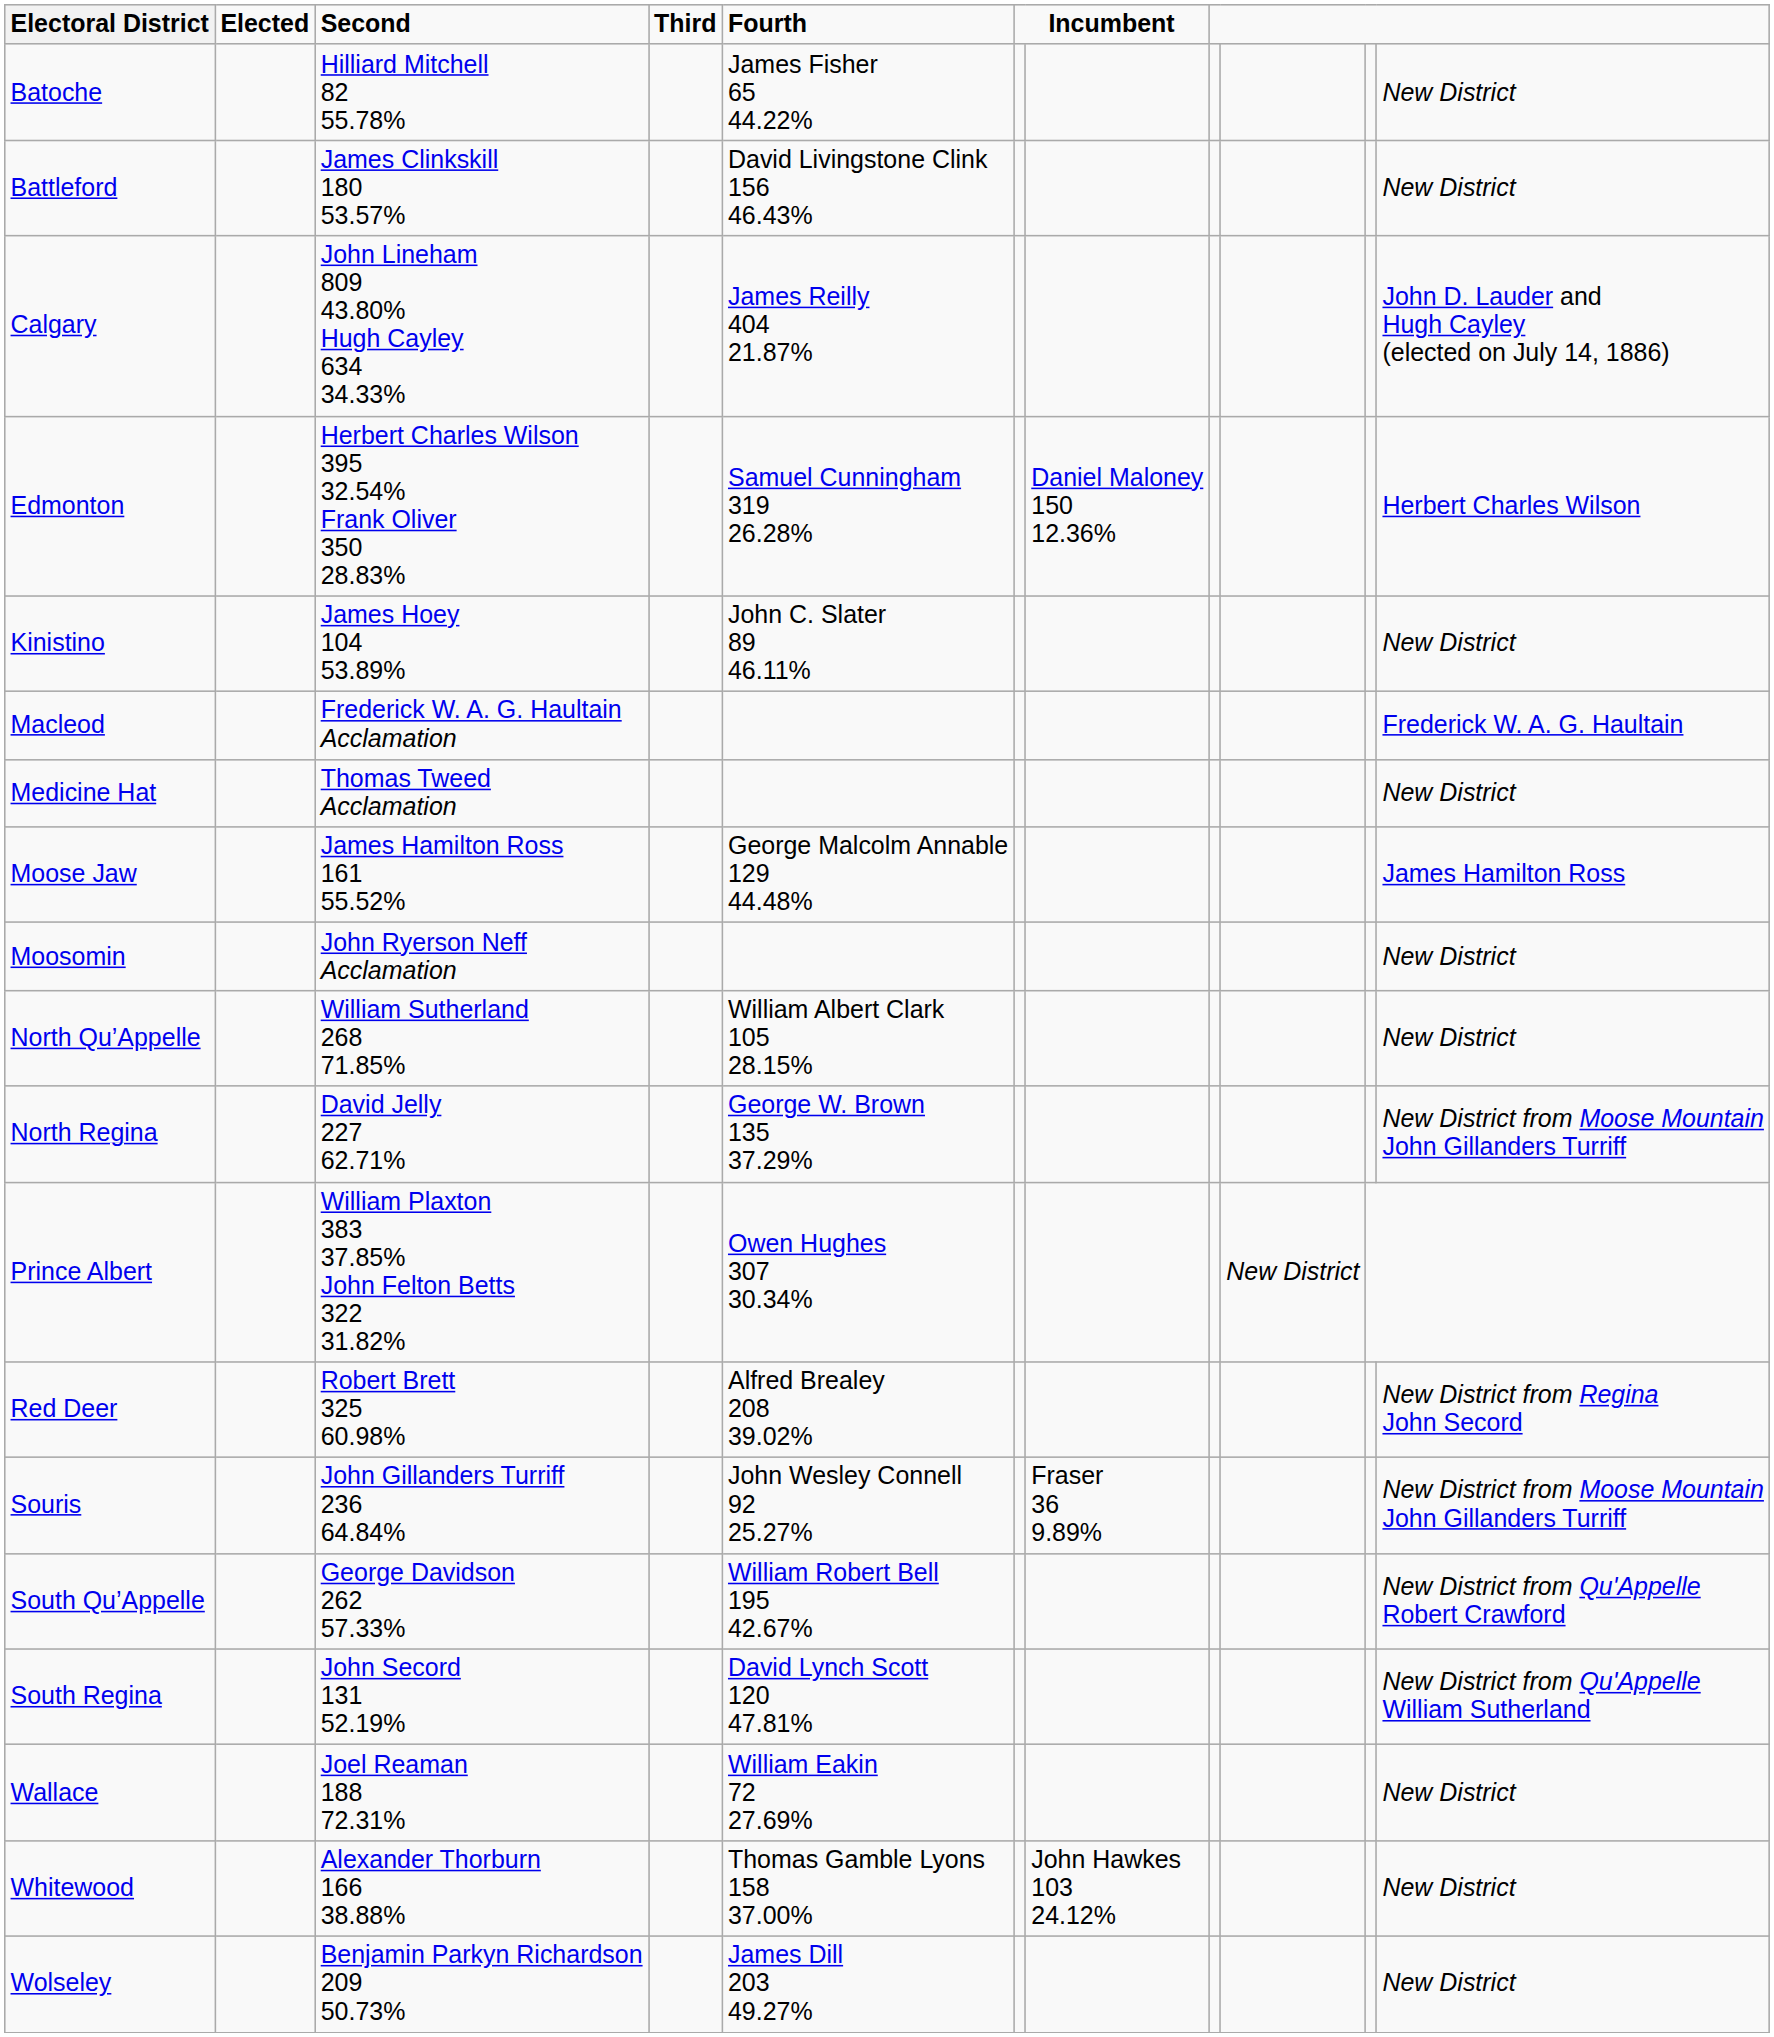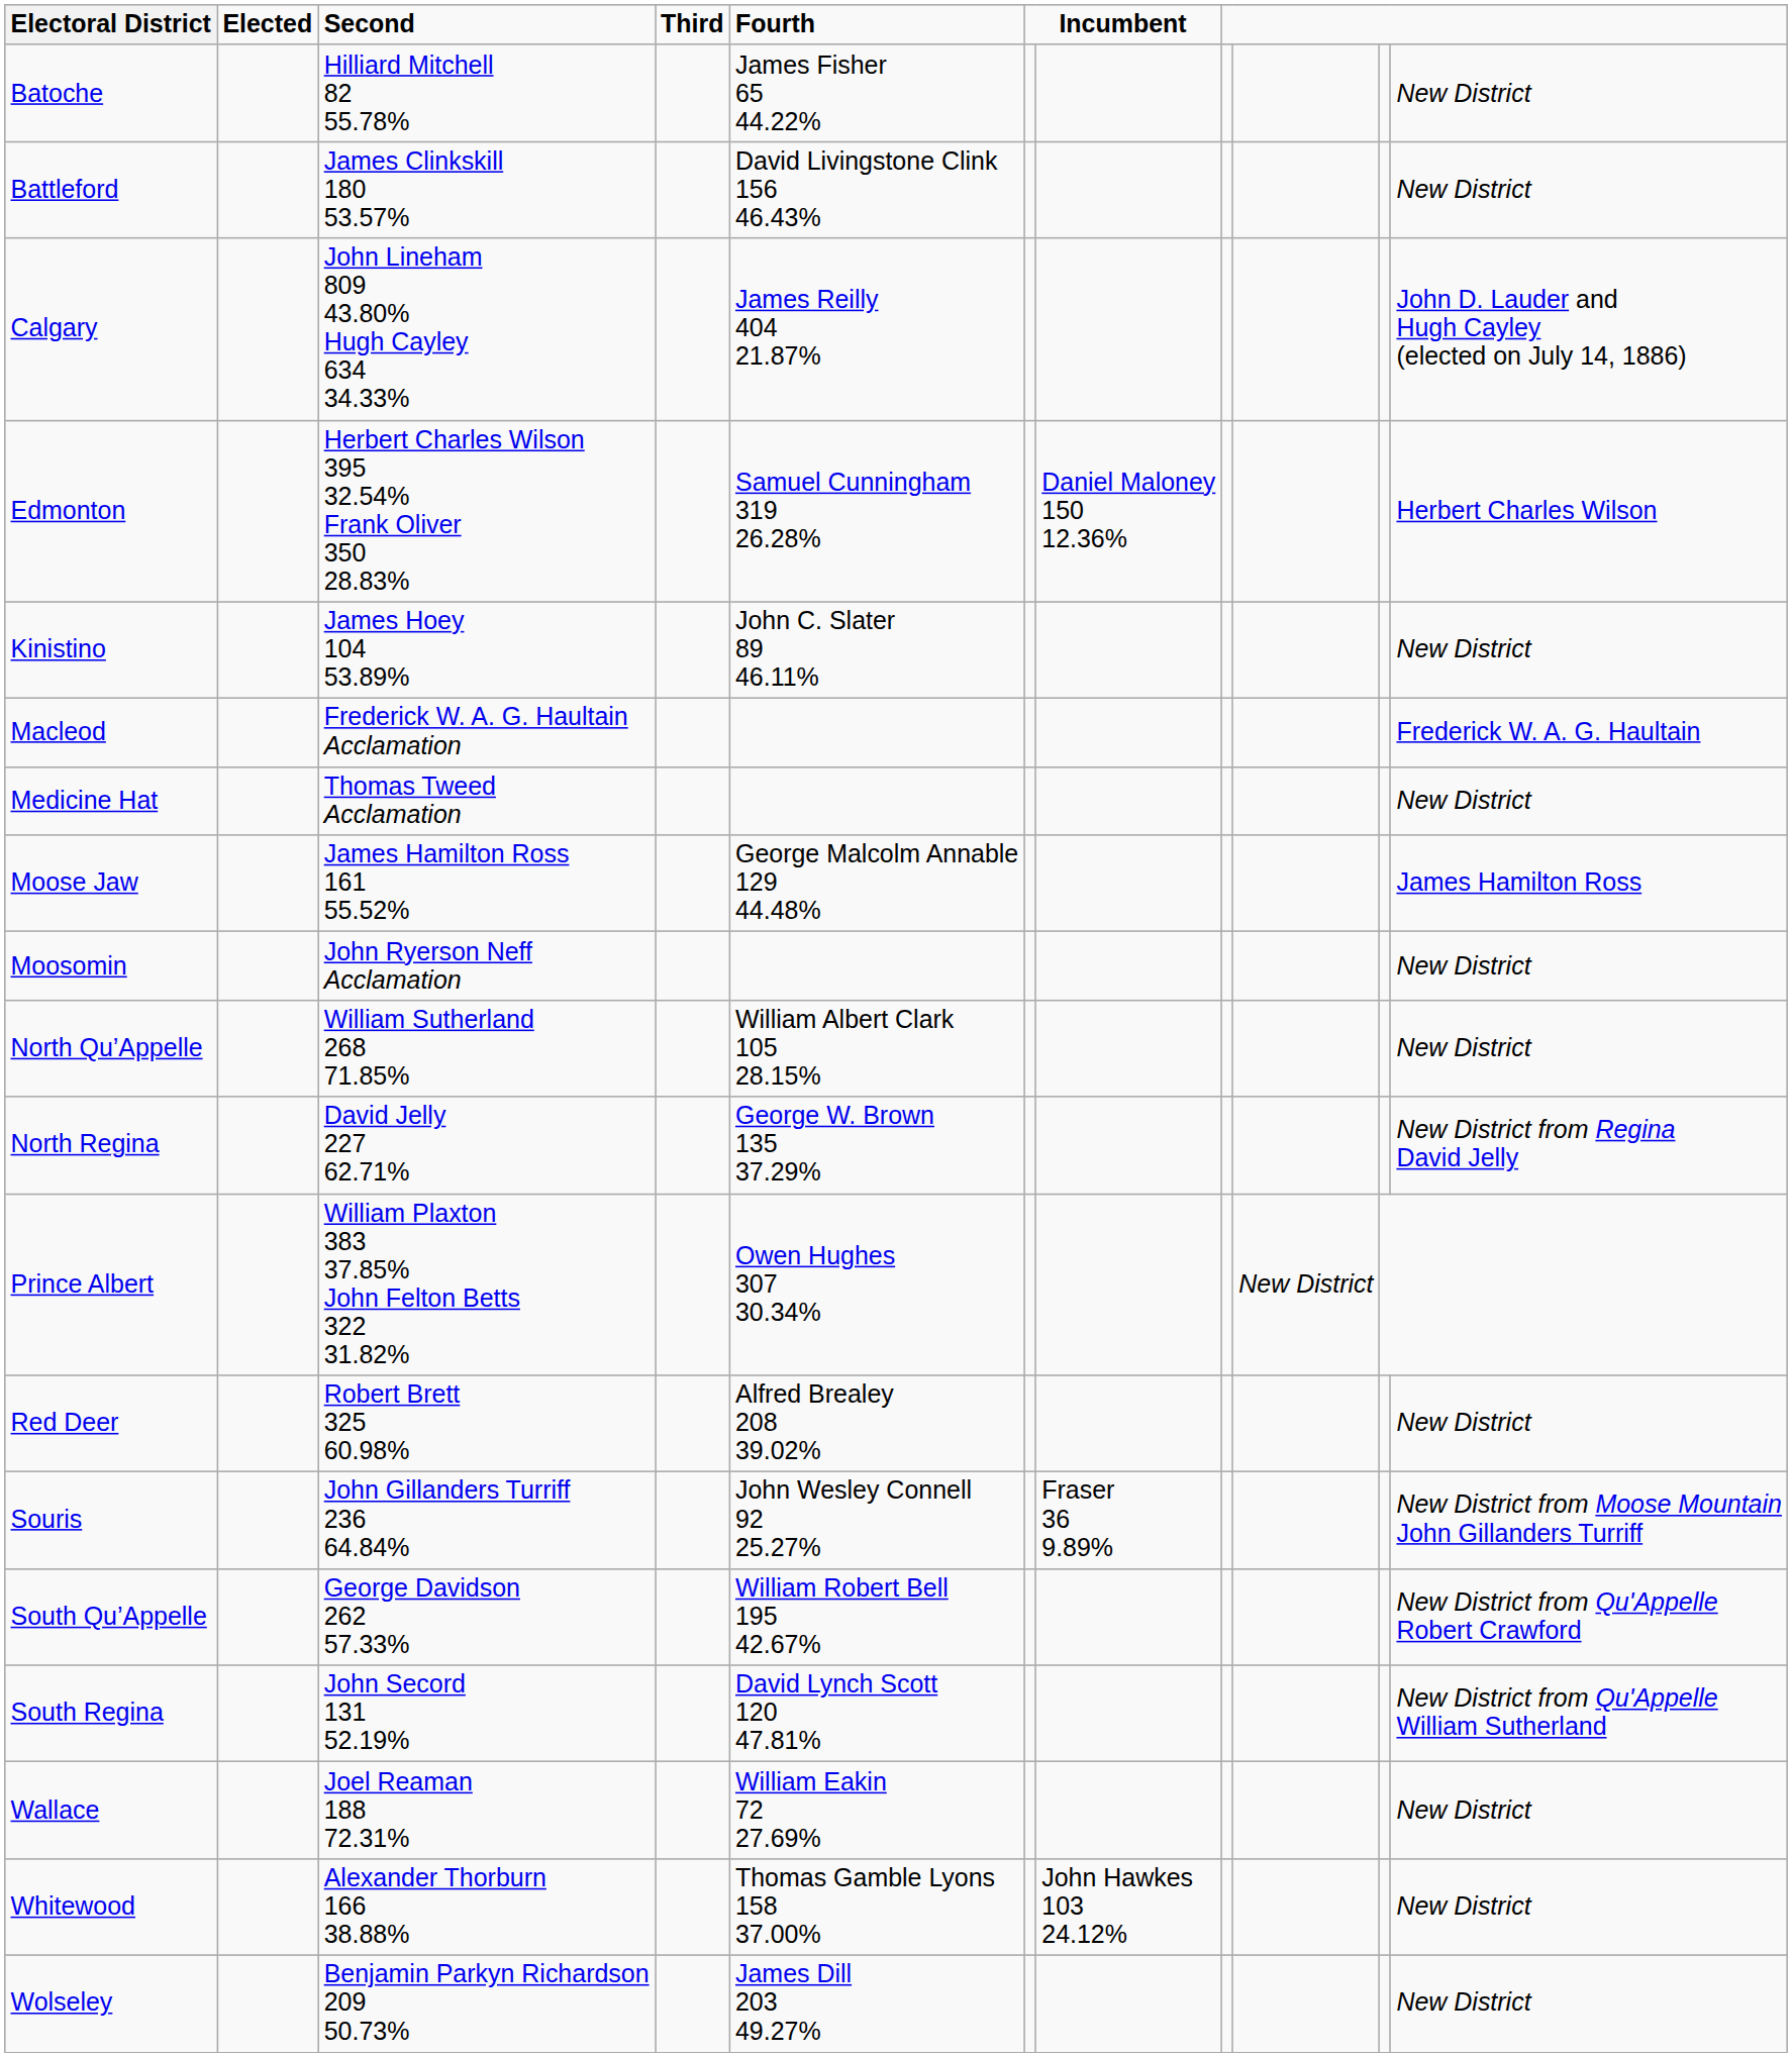 <table class="wikitable">
 <tr>
 <th>Electoral District</th>
 <td><strong>Elected</strong></td>
 <td><strong>Second</strong></td>
 <td><strong>Third</strong></td>
 <td><strong>Fourth</strong></td>
 <td colspan="2" style="text-align: center;"><strong>Incumbent</strong></td>
 </tr>
 <tr>
 <td><a href='#'>Batoche</a></td>
 <td></td>
 <td><a href='#'>Hilliard Mitchell</a><br>82<br>55.78%</td>
 <td></td>
 <td>James Fisher<br>65<br>44.22%</td>
 <td></td>
 <td></td>
 <td></td>
 <td></td>
 <td></td>
 <td><em>New District</em></td>
 </tr>
 <tr>
 <td><a href='#'>Battleford</a></td>
 <td></td>
 <td><a href='#'>James Clinkskill</a><br>180<br>53.57%</td>
 <td></td>
 <td>David Livingstone Clink<br>156<br>46.43%</td>
 <td></td>
 <td></td>
 <td></td>
 <td></td>
 <td></td>
 <td><em>New District</em></td>
 </tr>
 <tr>
 <td><a href='#'>Calgary</a></td>
 <td></td>
 <td><a href='#'>John Lineham</a><br>809<br>43.80%<br><a href='#'>Hugh Cayley</a><br>634<br>34.33%</td>
 <td></td>
 <td><a href='#'>James Reilly</a><br>404<br>21.87%</td>
 <td></td>
 <td></td>
 <td></td>
 <td></td>
 <td></td>
 <td><a href='#'>John D. Lauder</a> and<br><a href='#'>Hugh Cayley</a><br>(elected on July 14, 1886)</td>
 </tr>
 <tr>
 <td><a href='#'>Edmonton</a></td>
 <td></td>
 <td><a href='#'>Herbert Charles Wilson</a><br>395<br>32.54%<br><a href='#'>Frank Oliver</a><br>350<br>28.83%</td>
 <td></td>
 <td><a href='#'>Samuel Cunningham</a><br>319<br>26.28%</td>
 <td></td>
 <td><a href='#'>Daniel Maloney</a><br>150<br>12.36%</td>
 <td></td>
 <td></td>
 <td></td>
 <td><a href='#'>Herbert Charles Wilson</a></td>
 </tr>
 <tr>
 <td><a href='#'>Kinistino</a></td>
 <td></td>
 <td><a href='#'>James Hoey</a><br>104<br>53.89%</td>
 <td></td>
 <td>John C. Slater<br>89<br>46.11%</td>
 <td></td>
 <td></td>
 <td></td>
 <td></td>
 <td></td>
 <td><em>New District</em></td>
 </tr>
 <tr>
 <td><a href='#'>Macleod</a></td>
 <td></td>
 <td><a href='#'>Frederick W. A. G. Haultain</a><br><em>Acclamation</em></td>
 <td></td>
 <td></td>
 <td></td>
 <td></td>
 <td></td>
 <td></td>
 <td></td>
 <td><a href='#'>Frederick W. A. G. Haultain</a></td>
 </tr>
 <tr>
 <td><a href='#'>Medicine Hat</a></td>
 <td></td>
 <td><a href='#'>Thomas Tweed</a><br><em>Acclamation</em></td>
 <td></td>
 <td></td>
 <td></td>
 <td></td>
 <td></td>
 <td></td>
 <td></td>
 <td><em>New District</em></td>
 </tr>
 <tr>
 <td><a href='#'>Moose Jaw</a></td>
 <td></td>
 <td><a href='#'>James Hamilton Ross</a><br>161<br>55.52%</td>
 <td></td>
 <td>George Malcolm Annable<br>129<br>44.48%</td>
 <td></td>
 <td></td>
 <td></td>
 <td></td>
 <td></td>
 <td><a href='#'>James Hamilton Ross</a></td>
 </tr>
 <tr>
 <td><a href='#'>Moosomin</a></td>
 <td></td>
 <td><a href='#'>John Ryerson Neff</a><br><em>Acclamation</em></td>
 <td></td>
 <td></td>
 <td></td>
 <td></td>
 <td></td>
 <td></td>
 <td></td>
 <td><em>New District</em></td>
 </tr>
 <tr>
 <td><a href='#'>North Qu’Appelle</a></td>
 <td></td>
 <td><a href='#'>William Sutherland</a><br>268<br>71.85%</td>
 <td></td>
 <td>William Albert Clark<br>105<br>28.15%</td>
 <td></td>
 <td></td>
 <td></td>
 <td></td>
 <td></td>
 <td><em>New District</em></td>
 </tr>
 <tr>
 <td><a href='#'>North Regina</a></td>
 <td></td>
 <td><a href='#'>David Jelly</a><br>227<br>62.71%</td>
 <td></td>
 <td><a href='#'>George W. Brown</a><br>135<br>37.29%</td>
 <td></td>
 <td></td>
 <td></td>
 <td></td>
 <td></td>
-<td><em>	New District from <a href='#'>Moose Mountain</a></em><br><a href='#'>John Gillanders Turriff</a></td>
+<td><em>New District from <a href='#'>Regina</a></em><br><a href='#'>David Jelly</a></td>
 </tr>
 <tr>
 <td><a href='#'>Prince Albert</a></td>
 <td></td>
 <td><a href='#'>William Plaxton</a><br>383<br>37.85%<br><a href='#'>John Felton Betts</a><br>322<br>31.82%</td>
 <td></td>
 <td><a href='#'>Owen Hughes</a><br>307<br>30.34%</td>
 <td></td>
 <td></td>
 <td></td>
 <td><em>New District</em></td>
 </tr>
 <tr>
 <td><a href='#'>Red Deer</a></td>
 <td></td>
 <td><a href='#'>Robert Brett</a><br>325<br>60.98%</td>
 <td></td>
 <td>Alfred Brealey<br>208<br>39.02%</td>
 <td></td>
 <td></td>
 <td></td>
 <td></td>
 <td></td>
-<td><em>New District from <a href='#'>Regina</a></em><br><a href='#'>John Secord</a></td>
+<td><em>New District</em></td>
 </tr>
 <tr>
 <td><a href='#'>Souris</a></td>
 <td></td>
 <td><a href='#'>John Gillanders Turriff</a><br>236<br>64.84%</td>
 <td></td>
 <td>John Wesley Connell<br>92<br>25.27%</td>
 <td></td>
 <td>Fraser<br>36<br>9.89%</td>
 <td></td>
 <td></td>
 <td></td>
 <td><em>	New District from <a href='#'>Moose Mountain</a></em><br><a href='#'>John Gillanders Turriff</a></td>
 </tr>
 <tr>
 <td><a href='#'>South Qu’Appelle</a></td>
 <td></td>
 <td><a href='#'>George Davidson</a><br>262<br>57.33%</td>
 <td></td>
 <td><a href='#'>William Robert Bell</a><br>195<br>42.67%</td>
 <td></td>
 <td></td>
 <td></td>
 <td></td>
 <td></td>
 <td><em>	New District from <a href='#'>Qu'Appelle</a></em><br><a href='#'>Robert Crawford</a></td>
 </tr>
 <tr>
 <td><a href='#'>South Regina</a></td>
 <td></td>
 <td><a href='#'>John Secord</a><br>131<br>52.19%</td>
 <td></td>
 <td><a href='#'>David Lynch Scott</a><br>120<br>47.81%</td>
 <td></td>
 <td></td>
 <td></td>
 <td></td>
 <td></td>
 <td><em>New District from <a href='#'>Qu'Appelle</a></em><br><a href='#'>William Sutherland</a></td>
 </tr>
 <tr>
 <td><a href='#'>Wallace</a></td>
 <td></td>
 <td><a href='#'>Joel Reaman</a><br>188<br>72.31%</td>
 <td></td>
 <td><a href='#'>William Eakin</a><br>72<br>27.69%</td>
 <td></td>
 <td></td>
 <td></td>
 <td></td>
 <td></td>
 <td><em>New District</em></td>
 </tr>
 <tr>
 <td><a href='#'>Whitewood</a></td>
 <td></td>
 <td><a href='#'>Alexander Thorburn</a><br>166<br>38.88%</td>
 <td></td>
 <td>Thomas Gamble Lyons<br>158<br>37.00%</td>
 <td></td>
 <td>John Hawkes<br>103<br>24.12%</td>
 <td></td>
 <td></td>
 <td></td>
 <td><em>New District</em></td>
 </tr>
 <tr>
 <td><a href='#'>Wolseley</a></td>
 <td></td>
 <td><a href='#'>Benjamin Parkyn Richardson</a><br>209<br>50.73%</td>
 <td></td>
 <td><a href='#'>James Dill</a><br>203<br>49.27%</td>
 <td></td>
 <td></td>
 <td></td>
 <td></td>
 <td></td>
 <td><em>New District</em></td>
 </tr>
 <tr>
 </tr>
 </table>
